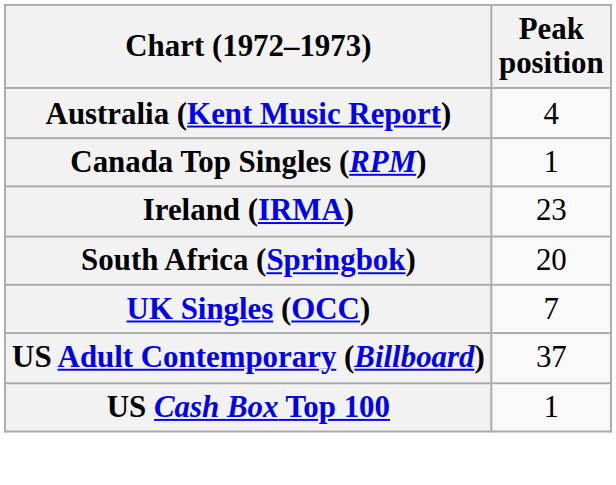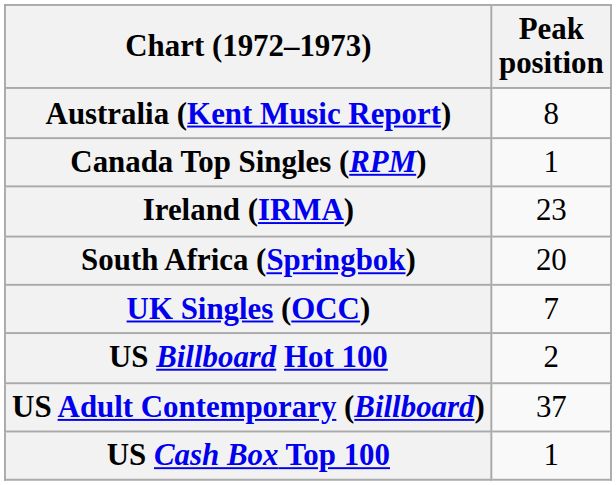 <table class="wikitable sortable plainrowheaders">
 <tr>
 <th align="left">Chart (1972–1973)</th>
 <th align="left">Peak<br>position</th>
 </tr>
 <tr>
 <th scope="row">Australia (<a href='#'>Kent Music Report</a>)</th>
-<td align="center">4</td>
+<td align="center">8</td>
 </tr>
 <tr>
 <th scope="row">Canada Top Singles (<em><a href='#'>RPM</a></em>)</th>
 <td align="center">1</td>
 </tr>
 <tr>
 <th scope="row">Ireland (<a href='#'>IRMA</a>)</th>
 <td align="center">23</td>
 </tr>
 <tr>
 <th scope="row">South Africa (<a href='#'>Springbok</a>)</th>
 <td align="center">20</td>
 </tr>
 <tr>
 <th scope="row"><a href='#'>UK Singles</a> (<a href='#'>OCC</a>)</th>
 <td align="center">7</td>
 </tr>
 <tr>
+<th scope="row">US <em><a href='#'>Billboard</a></em> <a href='#'>Hot 100</a></th>
+<td align="center">2</td>
+</tr>
+<tr>
 <th scope="row">US <a href='#'>Adult Contemporary</a> (<em><a href='#'>Billboard</a></em>)</th>
 <td align="center">37</td>
 </tr>
 <tr>
 <th scope="row">US <a href='#'><em>Cash Box</em> Top 100</a></th>
 <td align="center">1</td>
 </tr>
 </table>
